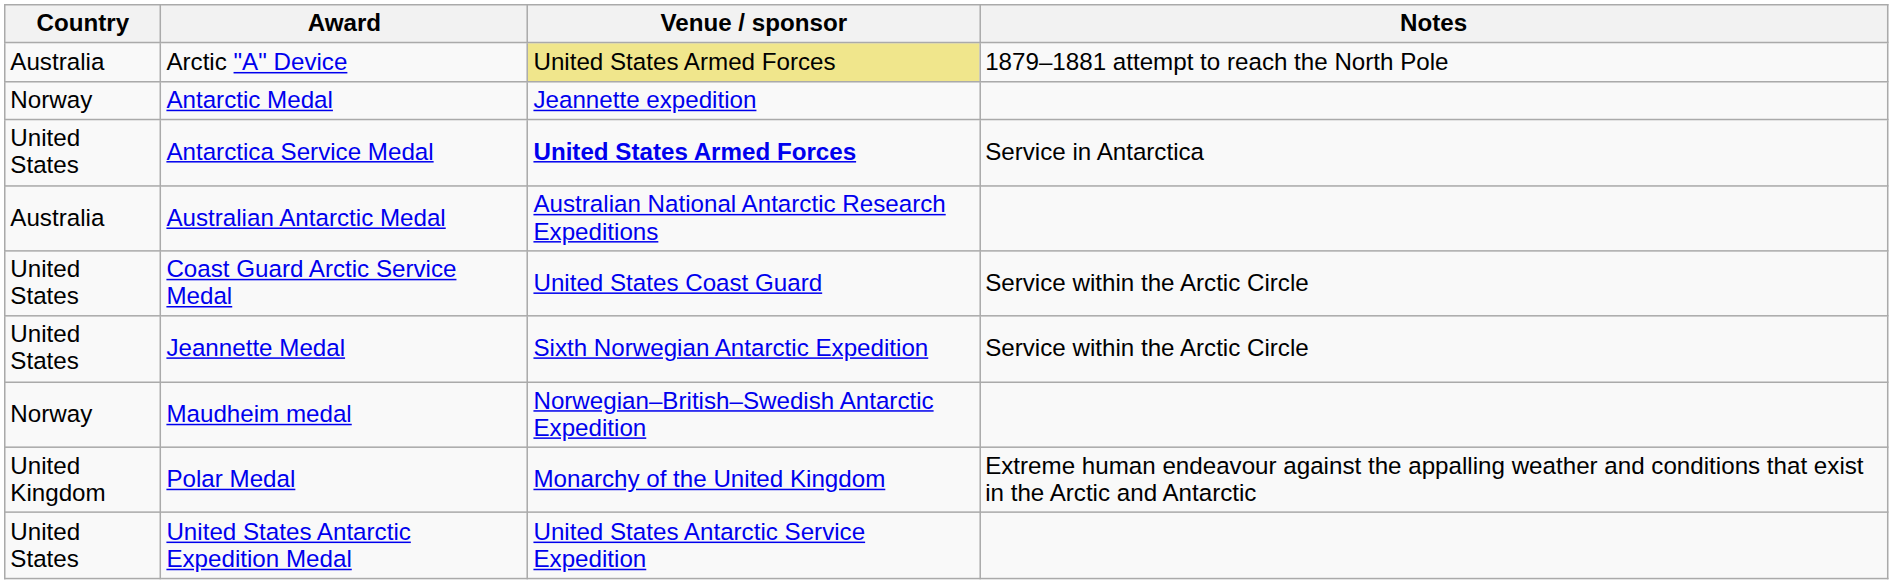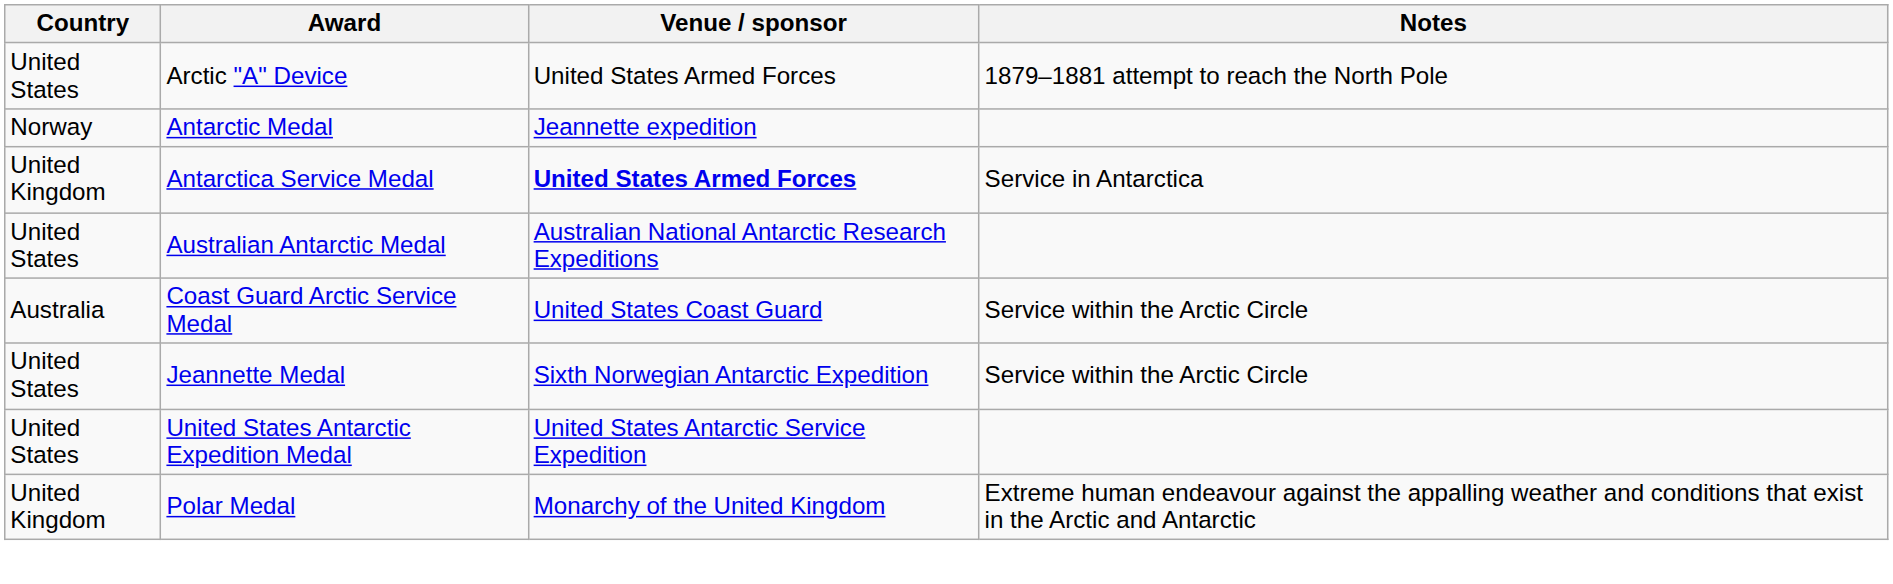 <table class="wikitable sortable">
 <tr>
 <th style="width:6em;">Country</th>
 <th>Award</th>
 <th>Venue / sponsor</th>
 <th>Notes</th>
 </tr>
 <tr>
-<td>Australia</td>
+<td>United States</td>
 <td>Arctic <a href='#'>"A" Device</a></td>
-<td style="background: khaki;">United States Armed Forces</td>
+<td>United States Armed Forces</td>
 <td>1879–1881 attempt to reach the North Pole</td>
 </tr>
 <tr>
 <td>Norway</td>
 <td><a href='#'>Antarctic Medal</a></td>
 <td><a href='#'>Jeannette expedition</a></td>
 <td></td>
 </tr>
 <tr>
-<td>United States</td>
+<td>United Kingdom</td>
 <td><a href='#'>Antarctica Service Medal</a></td>
 <td><strong><a href='#'>United States Armed Forces</a></strong></td>
 <td>Service in Antarctica</td>
 </tr>
 <tr>
-<td>Australia</td>
+<td>United States</td>
 <td><a href='#'>Australian Antarctic Medal</a></td>
 <td><a href='#'>Australian National Antarctic Research Expeditions</a></td>
 <td></td>
 </tr>
 <tr>
-<td>United States</td>
+<td>Australia</td>
 <td><a href='#'>Coast Guard Arctic Service Medal</a></td>
 <td><a href='#'>United States Coast Guard</a></td>
 <td>Service within the Arctic Circle</td>
 </tr>
 <tr>
 <td>United States</td>
 <td><a href='#'>Jeannette Medal</a></td>
 <td><a href='#'>Sixth Norwegian Antarctic Expedition</a></td>
 <td>Service within the Arctic Circle</td>
 </tr>
 <tr>
-<td>Norway</td>
-<td><a href='#'>Maudheim medal</a></td>
-<td><a href='#'>Norwegian–British–Swedish Antarctic Expedition</a></td>
+<td>United States</td>
+<td><a href='#'>United States Antarctic Expedition Medal</a></td>
+<td><a href='#'>United States Antarctic Service Expedition</a></td>
 <td></td>
 </tr>
 <tr>
 <td>United Kingdom</td>
 <td><a href='#'>Polar Medal</a></td>
 <td><a href='#'>Monarchy of the United Kingdom</a></td>
 <td>Extreme human endeavour against the appalling weather and conditions that exist in the Arctic and Antarctic</td>
 </tr>
-<tr>
-<td>United States</td>
-<td><a href='#'>United States Antarctic Expedition Medal</a></td>
-<td><a href='#'>United States Antarctic Service Expedition</a></td>
-<td></td>
-</tr>
 </table>
